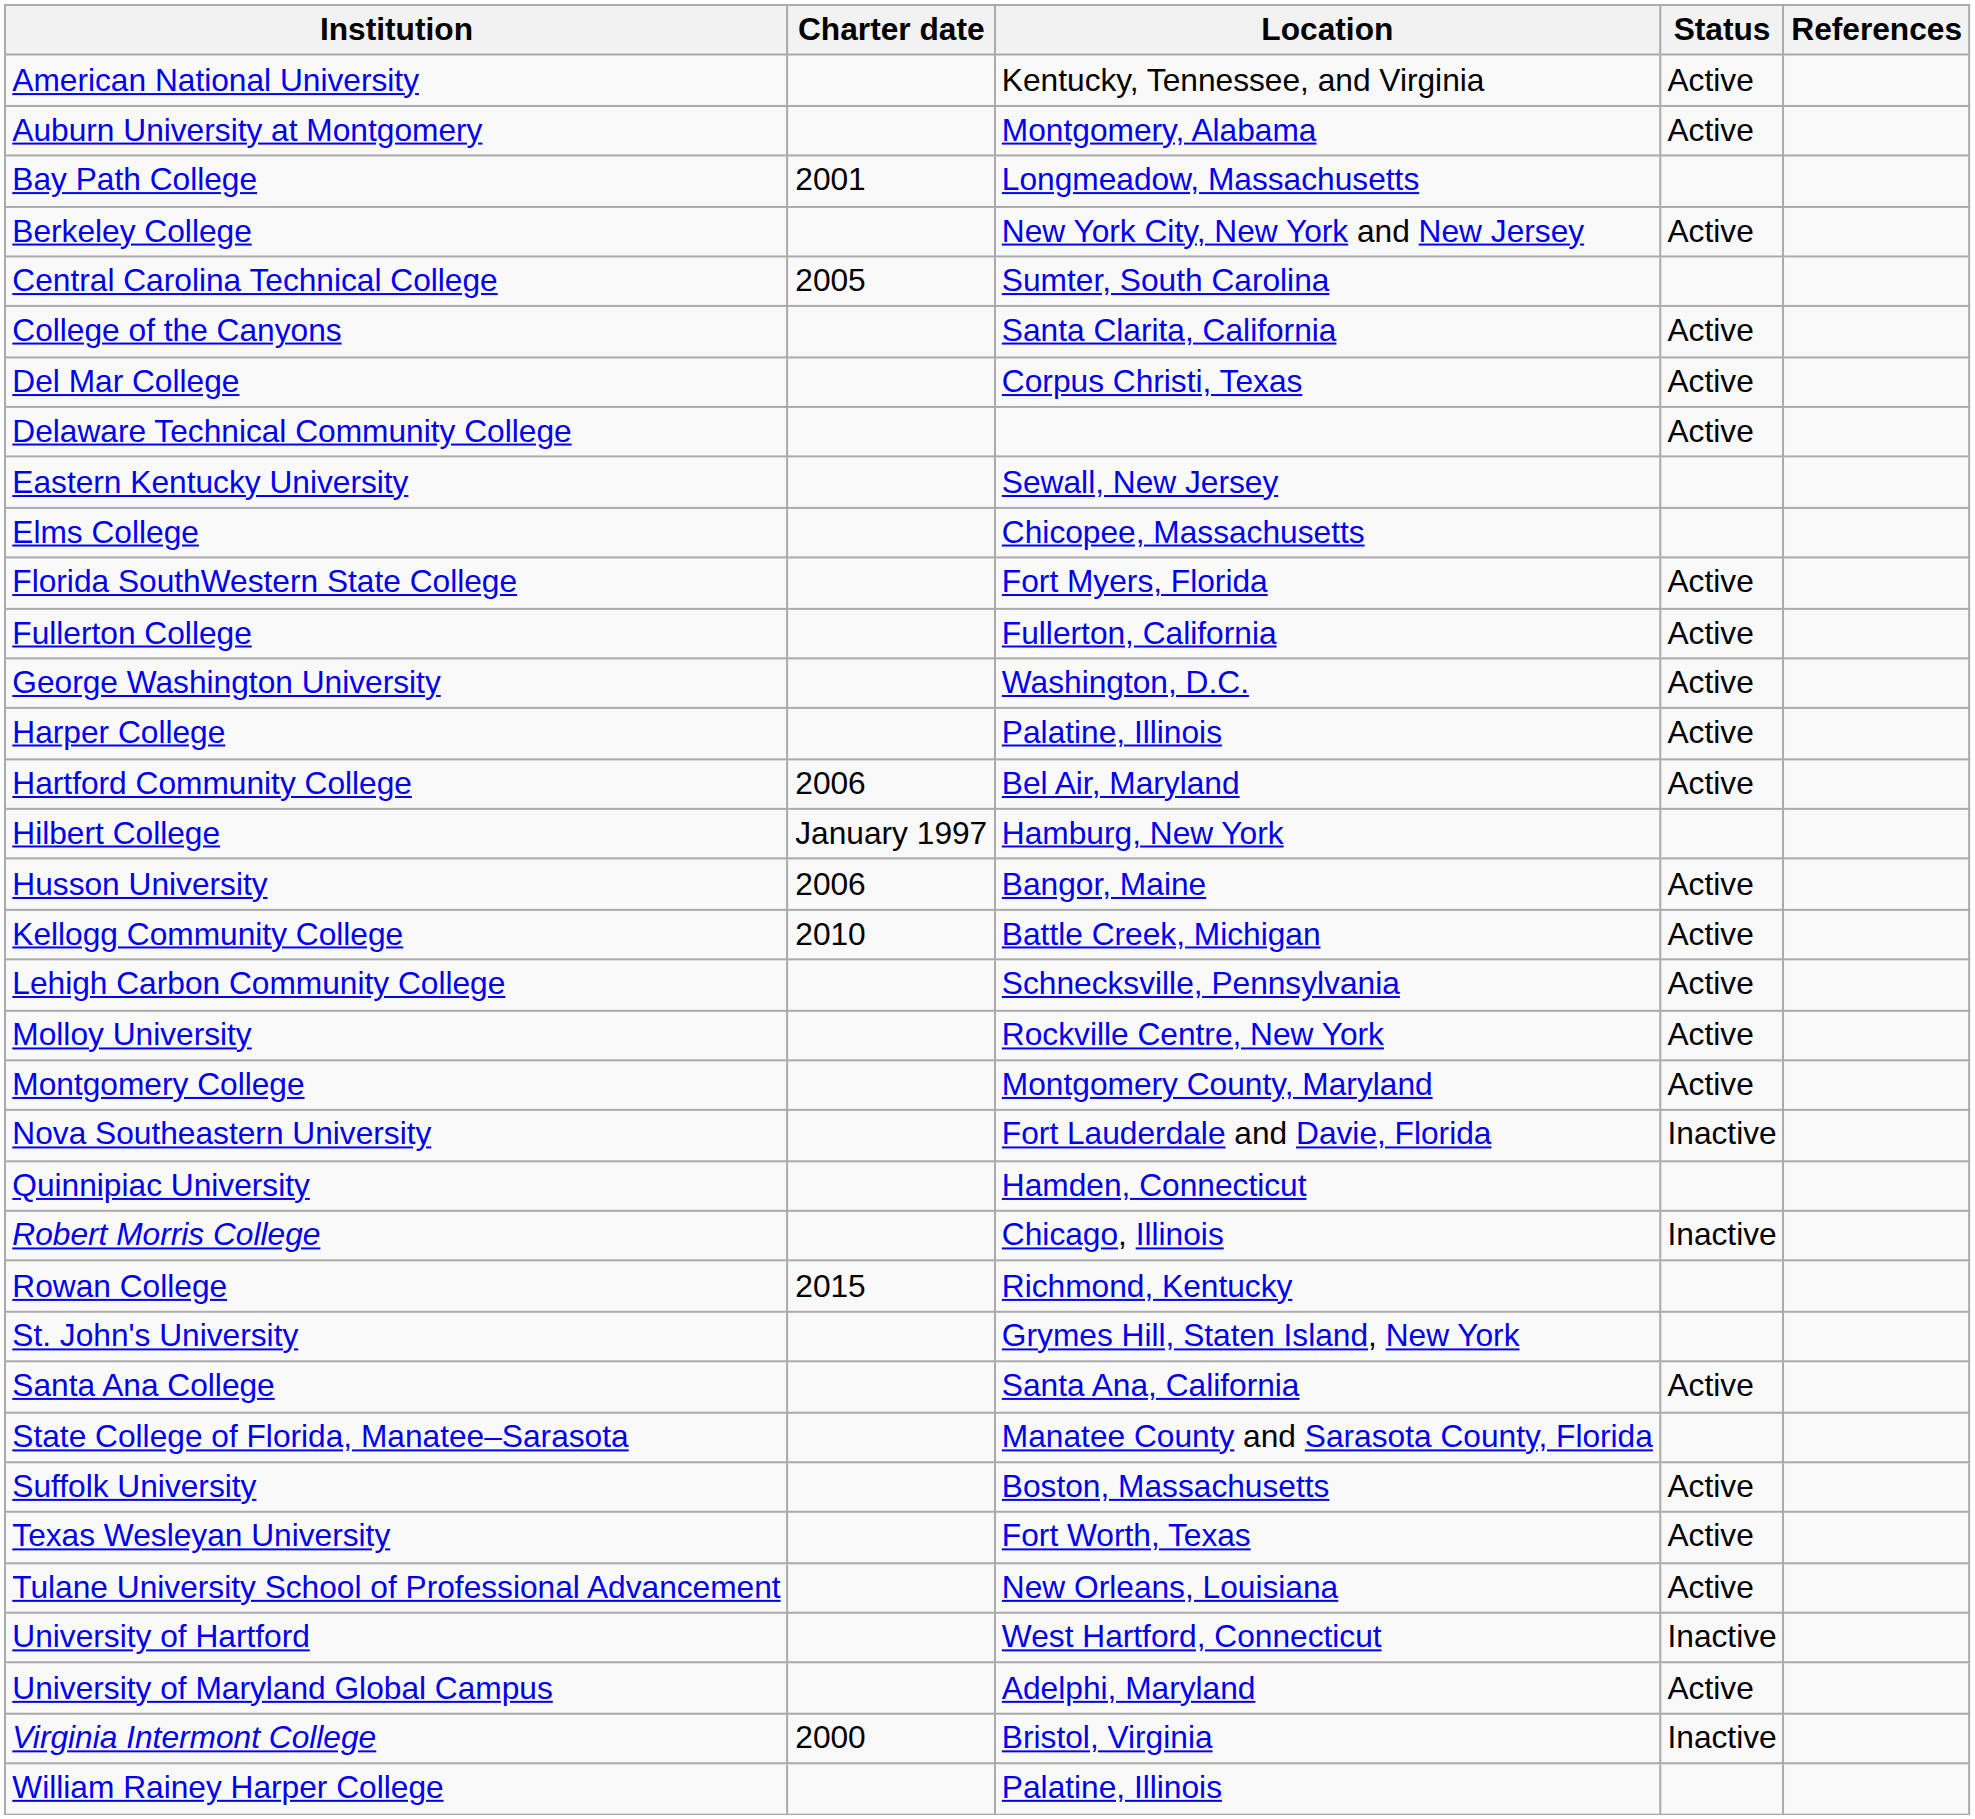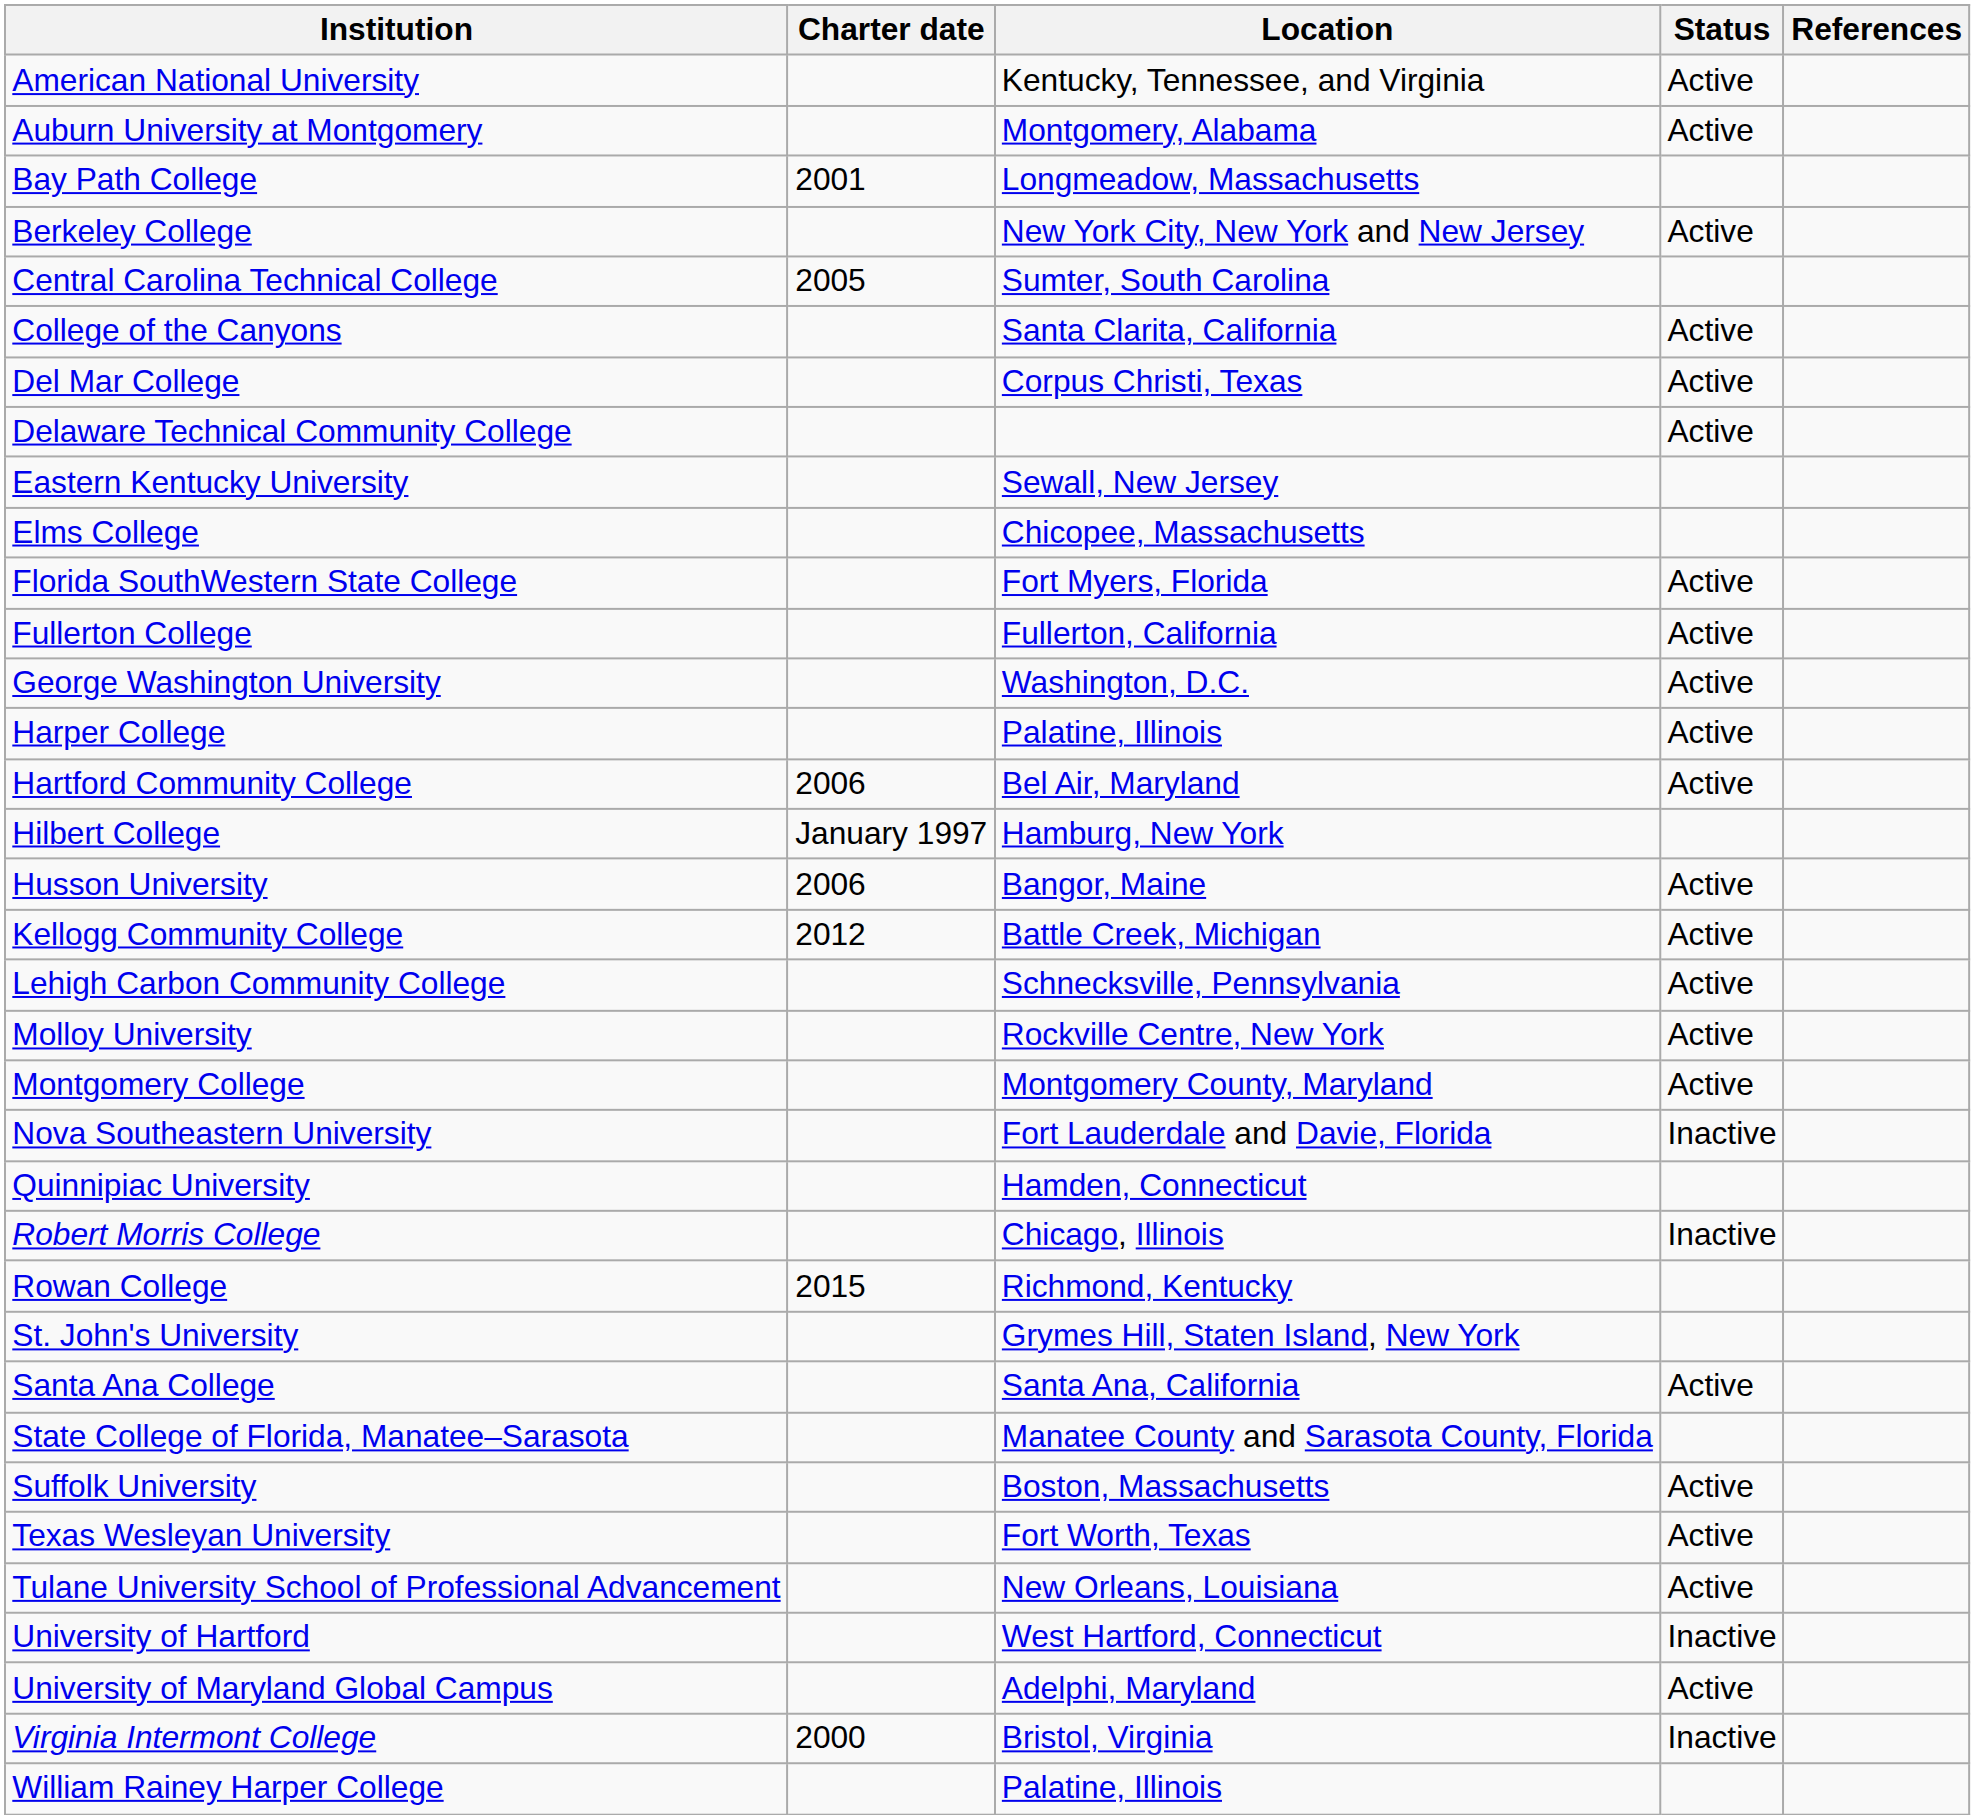 <table class="wikitable sortable">
 <tr>
 <th>Institution</th>
 <th>Charter date</th>
 <th>Location</th>
 <th>Status</th>
 <th>References</th>
 </tr>
 <tr>
 <td><a href='#'>American National University</a></td>
 <td></td>
 <td>Kentucky, Tennessee, and Virginia</td>
 <td>Active</td>
 <td></td>
 </tr>
 <tr>
 <td><a href='#'>Auburn University at Montgomery</a></td>
 <td></td>
 <td><a href='#'>Montgomery, Alabama</a></td>
 <td>Active</td>
 <td></td>
 </tr>
 <tr>
 <td><a href='#'>Bay Path College</a></td>
 <td>2001</td>
 <td><a href='#'>Longmeadow, Massachusetts</a></td>
 <td></td>
 <td></td>
 </tr>
 <tr>
 <td><a href='#'>Berkeley College</a></td>
 <td></td>
 <td><a href='#'>New York City, New York</a> and <a href='#'>New Jersey</a></td>
 <td>Active</td>
 <td></td>
 </tr>
 <tr>
 <td><a href='#'>Central Carolina Technical College</a></td>
 <td>2005</td>
 <td><a href='#'>Sumter, South Carolina</a></td>
 <td></td>
 <td></td>
 </tr>
 <tr>
 <td><a href='#'>College of the Canyons</a></td>
 <td></td>
 <td><a href='#'>Santa Clarita, California</a></td>
 <td>Active</td>
 <td></td>
 </tr>
 <tr>
 <td><a href='#'>Del Mar College</a></td>
 <td></td>
 <td><a href='#'>Corpus Christi, Texas</a></td>
 <td>Active</td>
 <td></td>
 </tr>
 <tr>
 <td><a href='#'>Delaware Technical Community College</a></td>
 <td></td>
 <td></td>
 <td>Active</td>
 <td></td>
 </tr>
 <tr>
 <td><a href='#'>Eastern Kentucky University</a></td>
 <td></td>
 <td><a href='#'>Sewall, New Jersey</a></td>
 <td></td>
 <td></td>
 </tr>
 <tr>
 <td><a href='#'>Elms College</a></td>
 <td></td>
 <td><a href='#'>Chicopee, Massachusetts</a></td>
 <td></td>
 <td></td>
 </tr>
 <tr>
 <td><a href='#'>Florida SouthWestern State College</a></td>
 <td></td>
 <td><a href='#'>Fort Myers, Florida</a></td>
 <td>Active</td>
 <td></td>
 </tr>
 <tr>
 <td><a href='#'>Fullerton College</a></td>
 <td></td>
 <td><a href='#'>Fullerton, California</a></td>
 <td>Active</td>
 <td></td>
 </tr>
 <tr>
 <td><a href='#'>George Washington University</a></td>
 <td></td>
 <td><a href='#'>Washington, D.C.</a></td>
 <td>Active</td>
 <td></td>
 </tr>
 <tr>
 <td><a href='#'>Harper College</a></td>
 <td></td>
 <td><a href='#'>Palatine, Illinois</a></td>
 <td>Active</td>
 <td></td>
 </tr>
 <tr>
 <td><a href='#'>Hartford Community College</a></td>
 <td>2006</td>
 <td><a href='#'>Bel Air, Maryland</a></td>
 <td>Active</td>
 <td></td>
 </tr>
 <tr>
 <td><a href='#'>Hilbert College</a></td>
 <td>January 1997</td>
 <td><a href='#'>Hamburg, New York</a></td>
 <td></td>
 <td></td>
 </tr>
 <tr>
 <td><a href='#'>Husson University</a></td>
 <td>2006</td>
 <td><a href='#'>Bangor, Maine</a></td>
 <td>Active</td>
 <td></td>
 </tr>
 <tr>
 <td><a href='#'>Kellogg Community College</a></td>
-<td>2010</td>
+<td>2012</td>
 <td><a href='#'>Battle Creek, Michigan</a></td>
 <td>Active</td>
 <td></td>
 </tr>
 <tr>
 <td><a href='#'>Lehigh Carbon Community College</a></td>
 <td></td>
 <td><a href='#'>Schnecksville, Pennsylvania</a></td>
 <td>Active</td>
 <td></td>
 </tr>
 <tr>
 <td><a href='#'>Molloy University</a></td>
 <td></td>
 <td><a href='#'>Rockville Centre, New York</a></td>
 <td>Active</td>
 <td></td>
 </tr>
 <tr>
 <td><a href='#'>Montgomery College</a></td>
 <td></td>
 <td><a href='#'>Montgomery County, Maryland</a></td>
 <td>Active</td>
 <td></td>
 </tr>
 <tr>
 <td><a href='#'>Nova Southeastern University</a></td>
 <td></td>
 <td><a href='#'>Fort Lauderdale</a> and <a href='#'>Davie, Florida</a></td>
 <td>Inactive</td>
 <td></td>
 </tr>
 <tr>
 <td><a href='#'>Quinnipiac University</a></td>
 <td></td>
 <td><a href='#'>Hamden, Connecticut</a></td>
 <td></td>
 <td></td>
 </tr>
 <tr>
 <td><em><a href='#'>Robert Morris College</a></em></td>
 <td></td>
 <td><a href='#'>Chicago</a>, <a href='#'>Illinois</a></td>
 <td>Inactive</td>
 <td></td>
 </tr>
 <tr>
 <td><a href='#'>Rowan College</a></td>
 <td>2015</td>
 <td><a href='#'>Richmond, Kentucky</a></td>
 <td></td>
 <td></td>
 </tr>
 <tr>
 <td><a href='#'>St. John's University</a></td>
 <td></td>
 <td><a href='#'>Grymes Hill, Staten Island</a>, <a href='#'>New York</a></td>
 <td></td>
 <td></td>
 </tr>
 <tr>
 <td><a href='#'>Santa Ana College</a></td>
 <td></td>
 <td><a href='#'>Santa Ana, California</a></td>
 <td>Active</td>
 <td></td>
 </tr>
 <tr>
 <td><a href='#'>State College of Florida, Manatee–Sarasota</a></td>
 <td></td>
 <td><a href='#'>Manatee County</a> and <a href='#'>Sarasota County, Florida</a></td>
 <td></td>
 <td></td>
 </tr>
 <tr>
 <td><a href='#'>Suffolk University</a></td>
 <td></td>
 <td><a href='#'>Boston, Massachusetts</a></td>
 <td>Active</td>
 <td></td>
 </tr>
 <tr>
 <td><a href='#'>Texas Wesleyan University</a></td>
 <td></td>
 <td><a href='#'>Fort Worth, Texas</a></td>
 <td>Active</td>
 <td></td>
 </tr>
 <tr>
 <td><a href='#'>Tulane University School of Professional Advancement</a></td>
 <td></td>
 <td><a href='#'>New Orleans, Louisiana</a></td>
 <td>Active</td>
 <td></td>
 </tr>
 <tr>
 <td><a href='#'>University of Hartford</a></td>
 <td></td>
 <td><a href='#'>West Hartford, Connecticut</a></td>
 <td>Inactive</td>
 <td></td>
 </tr>
 <tr>
 <td><a href='#'>University of Maryland Global Campus</a></td>
 <td></td>
 <td><a href='#'>Adelphi, Maryland</a></td>
 <td>Active</td>
 <td></td>
 </tr>
 <tr>
 <td><em><a href='#'>Virginia Intermont College</a></em></td>
 <td>2000</td>
 <td><a href='#'>Bristol, Virginia</a></td>
 <td>Inactive</td>
 <td></td>
 </tr>
 <tr>
 <td><a href='#'>William Rainey Harper College</a></td>
 <td></td>
 <td><a href='#'>Palatine, Illinois</a></td>
 <td></td>
 <td></td>
 </tr>
 </table>
